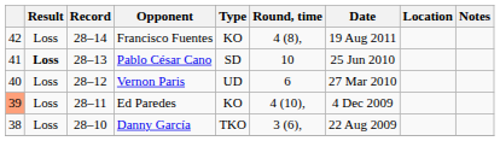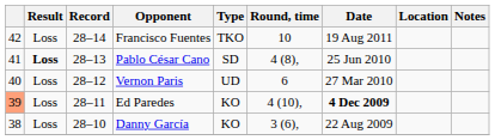 <table class="wikitable" style="text-align:center; font-size:95%">
 <tr>
 <th></th>
 <th>Result</th>
 <th>Record</th>
 <th>Opponent</th>
 <th>Type</th>
 <th>Round, time</th>
 <th>Date</th>
 <th>Location</th>
 <th>Notes</th>
 </tr>
 <tr>
 <td>42</td>
 <td>Loss</td>
 <td>28–14</td>
 <td style="text-align:left;">Francisco Fuentes</td>
-<td>KO</td>
-<td>4 (8), </td>
+<td>TKO</td>
+<td>10</td>
 <td>19 Aug 2011</td>
 <td style="text-align:left;"></td>
 <td></td>
 </tr>
 <tr>
 <td>41</td>
 <td><strong>Loss</strong></td>
 <td>28–13</td>
 <td style="text-align:left;"><a href='#'>Pablo César Cano</a></td>
 <td>SD</td>
-<td>10</td>
+<td>4 (8), </td>
 <td>25 Jun 2010</td>
 <td style="text-align:left;"></td>
 <td style="text-align:left;"></td>
 </tr>
 <tr>
 <td>40</td>
 <td>Loss</td>
 <td>28–12</td>
 <td style="text-align:left;"><a href='#'>Vernon Paris</a></td>
 <td>UD</td>
 <td>6</td>
 <td>27 Mar 2010</td>
 <td style="text-align:left;"></td>
 <td></td>
 </tr>
 <tr>
 <td style="background: lightsalmon;">39</td>
 <td>Loss</td>
 <td>28–11</td>
 <td style="text-align:left;">Ed Paredes</td>
 <td>KO</td>
 <td>4 (10), </td>
-<td>4 Dec 2009</td>
+<td><strong>4 Dec 2009</strong></td>
 <td style="text-align:left;"></td>
 <td></td>
 </tr>
 <tr>
 <td>38</td>
 <td>Loss</td>
 <td>28–10</td>
 <td style="text-align:left;"><a href='#'>Danny García</a></td>
-<td>TKO</td>
+<td>KO</td>
 <td>3 (6), </td>
 <td>22 Aug 2009</td>
 <td style="text-align:left;"></td>
 <td></td>
 </tr>
 <tr>
 </tr>
 </table>
